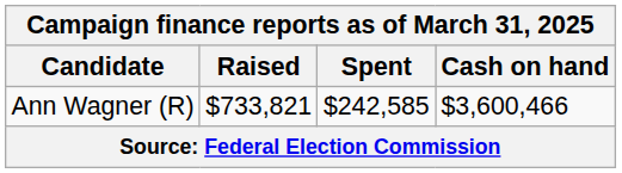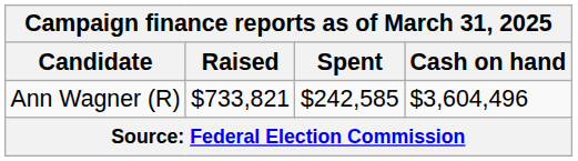 <table class="wikitable sortable">
 <tr>
 <th colspan=4>Campaign finance reports as of March 31, 2025</th>
 </tr>
 <tr style="text-align:center;">
 <th>Candidate</th>
 <th>Raised</th>
 <th>Spent</th>
 <th>Cash on hand</th>
 </tr>
 <tr>
 <td>Ann Wagner (R)</td>
 <td>$733,821</td>
 <td>$242,585</td>
-<td>$3,600,466</td>
+<td>$3,604,496</td>
 </tr>
 <tr>
 <th colspan="4"><small>Source: <a href='#'>Federal Election Commission</a></small></th>
 </tr>
 </table>
